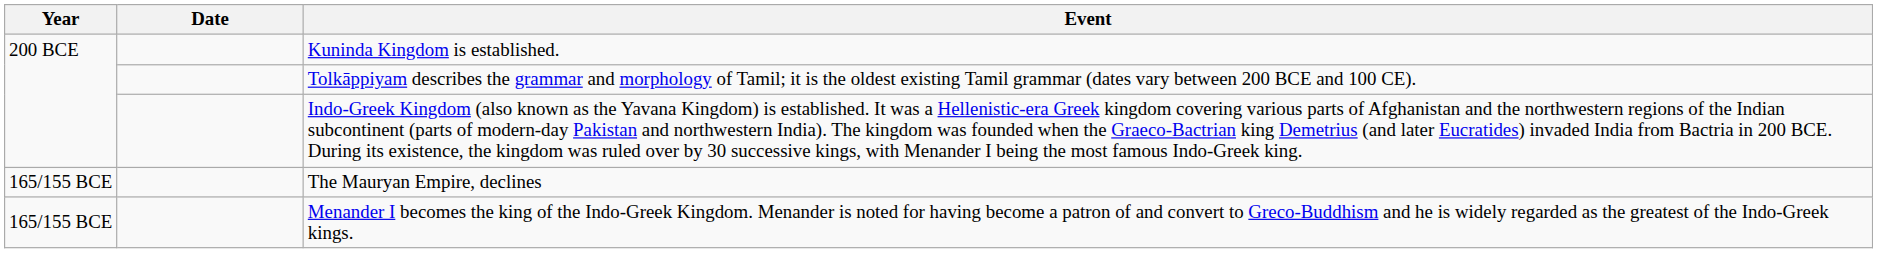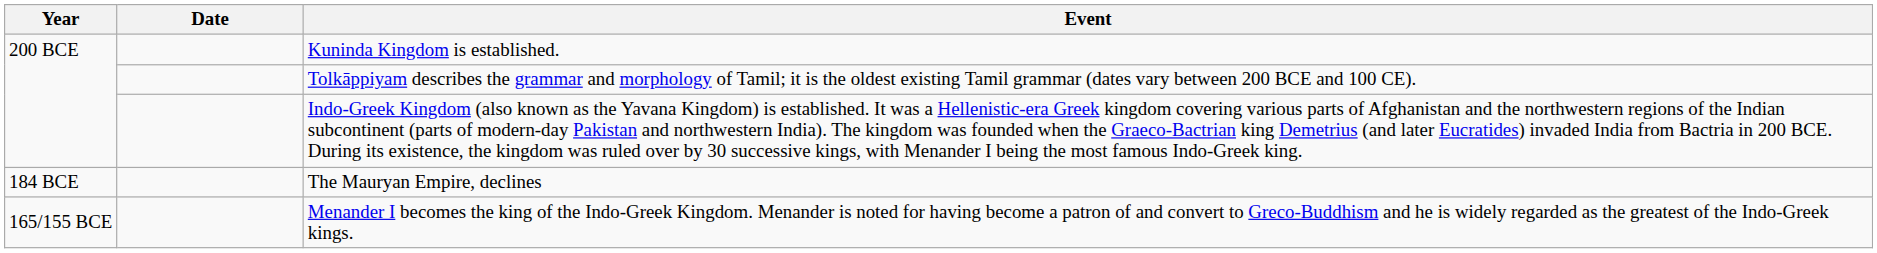 <table class="wikitable sortable mw-collapsible" style="width:100%">
 <tr>
 <th style="width:6%">Year</th>
 <th style="width:10%">Date</th>
 <th>Event</th>
 </tr>
 <tr>
 <td rowspan="3" style="vertical-align:top;">200 BCE</td>
 <td></td>
 <td><a href='#'>Kuninda Kingdom</a> is established.</td>
 </tr>
 <tr>
 <td></td>
 <td><a href='#'>Tolkāppiyam</a> describes the <a href='#'>grammar</a> and <a href='#'>morphology</a> of Tamil; it is the oldest existing Tamil grammar (dates vary between 200 BCE and 100 CE).</td>
 </tr>
 <tr>
 <td></td>
 <td><a href='#'>Indo-Greek Kingdom</a> (also known as the Yavana Kingdom) is established. It was a <a href='#'>Hellenistic-era Greek</a> kingdom covering various parts of Afghanistan and the northwestern regions of the Indian subcontinent (parts of modern-day <a href='#'>Pakistan</a> and northwestern India). The kingdom was founded when the <a href='#'>Graeco-Bactrian</a> king <a href='#'>Demetrius</a> (and later <a href='#'>Eucratides</a>) invaded India from Bactria in 200 BCE. During its existence, the kingdom was ruled over by 30 successive kings, with Menander I being the most famous Indo-Greek king.</td>
 </tr>
 <tr>
-<td>165/155 BCE</td>
+<td>184 BCE</td>
 <td></td>
 <td>The Mauryan Empire, declines</td>
 </tr>
 <tr>
 <td>165/155 BCE</td>
 <td></td>
 <td><a href='#'>Menander I</a> becomes the king of the Indo-Greek Kingdom. Menander is noted for having become a patron of and convert to <a href='#'>Greco-Buddhism</a> and he is widely regarded as the greatest of the Indo-Greek kings.</td>
 </tr>
 </table>
